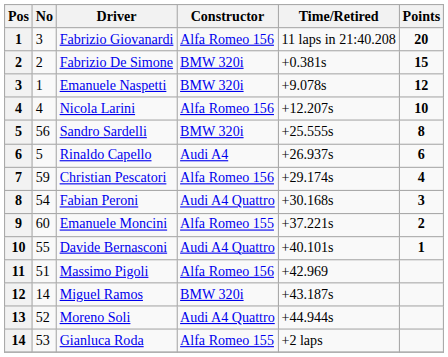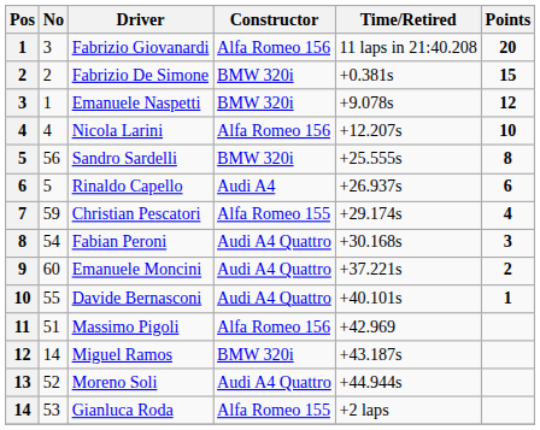 <table class="wikitable" style="font-size: 80%;">
 <tr>
 <th>Pos</th>
 <th>No</th>
 <th>Driver</th>
 <th>Constructor</th>
 <th>Time/Retired</th>
 <th>Points</th>
 </tr>
 <tr>
 <th>1</th>
 <td>3</td>
 <td> <a href='#'>Fabrizio Giovanardi</a></td>
 <td><a href='#'>Alfa Romeo 156</a></td>
 <td>11 laps in 21:40.208</td>
 <td align=center><strong>20</strong></td>
 </tr>
 <tr>
 <th>2</th>
 <td>2</td>
 <td> <a href='#'>Fabrizio De Simone</a></td>
 <td><a href='#'>BMW 320i</a></td>
 <td>+0.381s</td>
 <td align=center><strong>15</strong></td>
 </tr>
 <tr>
 <th>3</th>
 <td>1</td>
 <td> <a href='#'>Emanuele Naspetti</a></td>
 <td><a href='#'>BMW 320i</a></td>
 <td>+9.078s</td>
 <td align=center><strong>12</strong></td>
 </tr>
 <tr>
 <th>4</th>
 <td>4</td>
 <td> <a href='#'>Nicola Larini</a></td>
 <td><a href='#'>Alfa Romeo 156</a></td>
 <td>+12.207s</td>
 <td align=center><strong>10</strong></td>
 </tr>
 <tr>
 <th>5</th>
 <td>56</td>
 <td> <a href='#'>Sandro Sardelli</a></td>
 <td><a href='#'>BMW 320i</a></td>
 <td>+25.555s</td>
 <td align=center><strong>8</strong></td>
 </tr>
 <tr>
 <th>6</th>
 <td>5</td>
 <td> <a href='#'>Rinaldo Capello</a></td>
 <td><a href='#'>Audi A4</a></td>
 <td>+26.937s</td>
 <td align=center><strong>6</strong></td>
 </tr>
 <tr>
 <th>7</th>
 <td>59</td>
 <td> <a href='#'>Christian Pescatori</a></td>
-<td><a href='#'>Alfa Romeo 156</a></td>
+<td><a href='#'>Alfa Romeo 155</a></td>
 <td>+29.174s</td>
 <td align=center><strong>4</strong></td>
 </tr>
 <tr>
 <th>8</th>
 <td>54</td>
 <td> <a href='#'>Fabian Peroni</a></td>
 <td><a href='#'>Audi A4 Quattro</a></td>
 <td>+30.168s</td>
 <td align=center><strong>3</strong></td>
 </tr>
 <tr>
 <th>9</th>
 <td>60</td>
 <td> <a href='#'>Emanuele Moncini</a></td>
-<td><a href='#'>Alfa Romeo 155</a></td>
+<td><a href='#'>Audi A4 Quattro</a></td>
 <td>+37.221s</td>
 <td align=center><strong>2</strong></td>
 </tr>
 <tr>
 <th>10</th>
 <td>55</td>
 <td> <a href='#'>Davide Bernasconi</a></td>
 <td><a href='#'>Audi A4 Quattro</a></td>
 <td>+40.101s</td>
 <td align=center><strong>1</strong></td>
 </tr>
 <tr>
 <th>11</th>
 <td>51</td>
 <td> <a href='#'>Massimo Pigoli</a></td>
 <td><a href='#'>Alfa Romeo 156</a></td>
 <td>+42.969</td>
 <td></td>
 </tr>
 <tr>
 <th>12</th>
 <td>14</td>
 <td> <a href='#'>Miguel Ramos</a></td>
 <td><a href='#'>BMW 320i</a></td>
 <td>+43.187s</td>
 <td></td>
 </tr>
 <tr>
 <th>13</th>
 <td>52</td>
 <td> <a href='#'>Moreno Soli</a></td>
 <td><a href='#'>Audi A4 Quattro</a></td>
 <td>+44.944s</td>
 <td></td>
 </tr>
 <tr>
 <th>14</th>
 <td>53</td>
 <td> <a href='#'>Gianluca Roda</a></td>
 <td><a href='#'>Alfa Romeo 155</a></td>
 <td>+2 laps</td>
 <td></td>
 </tr>
 <tr>
 </tr>
 </table>
